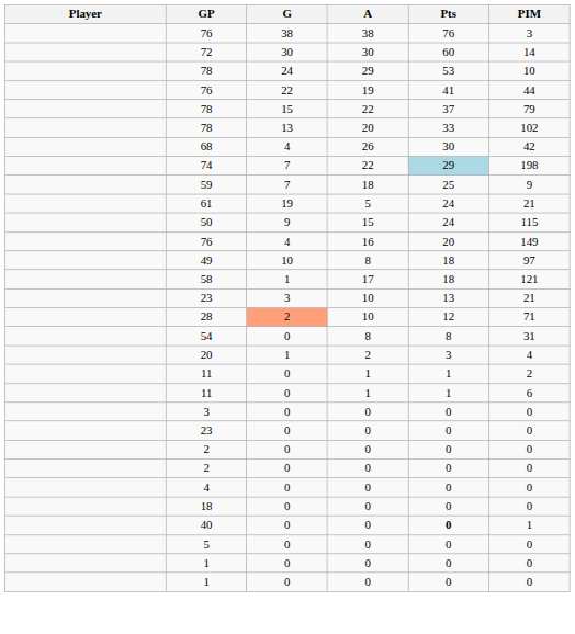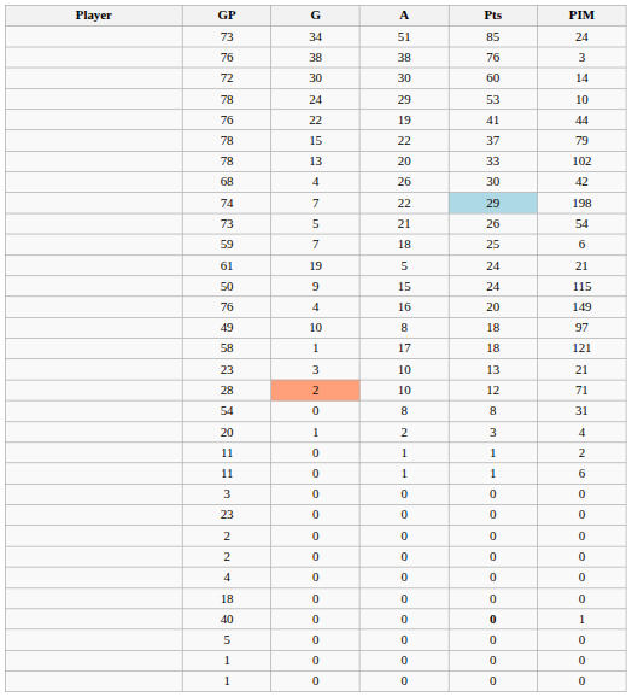 <table class="wikitable sortable" width="60%">
 <tr ALIGN="center">
 <th bgcolor="#DDDDFF" width="10%">Player</th>
 <th bgcolor="#DDDDFF" width="5%">GP</th>
 <th bgcolor="#DDDDFF" width="5%">G</th>
 <th bgcolor="#DDDDFF" width="5%">A</th>
 <th bgcolor="#DDDDFF" width="5%">Pts</th>
 <th bgcolor="#DDDDFF" width="5%">PIM</th>
+</tr>
+<tr align="center">
+<td align="right"></td>
+<td>73</td>
+<td>34</td>
+<td>51</td>
+<td>85</td>
+<td>24</td>
 </tr>
 <tr align="center">
 <td align="right"></td>
 <td>76</td>
 <td>38</td>
 <td>38</td>
 <td>76</td>
 <td>3</td>
 </tr>
 <tr align="center">
 <td align="right"></td>
 <td>72</td>
 <td>30</td>
 <td>30</td>
 <td>60</td>
 <td>14</td>
 </tr>
 <tr align="center">
 <td align="right"></td>
 <td>78</td>
 <td>24</td>
 <td>29</td>
 <td>53</td>
 <td>10</td>
 </tr>
 <tr align="center">
 <td align="right"></td>
 <td>76</td>
 <td>22</td>
 <td>19</td>
 <td>41</td>
 <td>44</td>
 </tr>
 <tr align="center">
 <td align="right"></td>
 <td>78</td>
 <td>15</td>
 <td>22</td>
 <td>37</td>
 <td>79</td>
 </tr>
 <tr align="center">
 <td align="right"></td>
 <td>78</td>
 <td>13</td>
 <td>20</td>
 <td>33</td>
 <td>102</td>
 </tr>
 <tr align="center">
 <td align="right"></td>
 <td>68</td>
 <td>4</td>
 <td>26</td>
 <td>30</td>
 <td>42</td>
 </tr>
 <tr align="center">
 <td align="right"></td>
 <td>74</td>
 <td>7</td>
 <td>22</td>
 <td style="background: lightblue;">29</td>
 <td>198</td>
 </tr>
 <tr align="center">
 <td align="right"></td>
+<td>73</td>
+<td>5</td>
+<td>21</td>
+<td>26</td>
+<td>54</td>
+</tr>
+<tr align="center">
+<td align="right"></td>
 <td>59</td>
 <td>7</td>
 <td>18</td>
 <td>25</td>
-<td>9</td>
+<td>6</td>
 </tr>
 <tr align="center">
 <td align="right"></td>
 <td>61</td>
 <td>19</td>
 <td>5</td>
 <td>24</td>
 <td>21</td>
 </tr>
 <tr align="center">
 <td align="right"></td>
 <td>50</td>
 <td>9</td>
 <td>15</td>
 <td>24</td>
 <td>115</td>
 </tr>
 <tr align="center">
 <td align="right"></td>
 <td>76</td>
 <td>4</td>
 <td>16</td>
 <td>20</td>
 <td>149</td>
 </tr>
 <tr align="center">
 <td align="right"></td>
 <td>49</td>
 <td>10</td>
 <td>8</td>
 <td>18</td>
 <td>97</td>
 </tr>
 <tr align="center">
 <td align="right"></td>
 <td>58</td>
 <td>1</td>
 <td>17</td>
 <td>18</td>
 <td>121</td>
 </tr>
 <tr align="center">
 <td align="right"></td>
 <td>23</td>
 <td>3</td>
 <td>10</td>
 <td>13</td>
 <td>21</td>
 </tr>
 <tr align="center">
 <td align="right"></td>
 <td>28</td>
 <td style="background: lightsalmon;">2</td>
 <td>10</td>
 <td>12</td>
 <td>71</td>
 </tr>
 <tr align="center">
 <td align="right"></td>
 <td>54</td>
 <td>0</td>
 <td>8</td>
 <td>8</td>
 <td>31</td>
 </tr>
 <tr align="center">
 <td align="right"></td>
 <td>20</td>
 <td>1</td>
 <td>2</td>
 <td>3</td>
 <td>4</td>
 </tr>
 <tr align="center">
 <td align="right"></td>
 <td>11</td>
 <td>0</td>
 <td>1</td>
 <td>1</td>
 <td>2</td>
 </tr>
 <tr align="center">
 <td align="right"></td>
 <td>11</td>
 <td>0</td>
 <td>1</td>
 <td>1</td>
 <td>6</td>
 </tr>
 <tr align="center">
 <td align="right"></td>
 <td>3</td>
 <td>0</td>
 <td>0</td>
 <td>0</td>
 <td>0</td>
 </tr>
 <tr align="center">
 <td align="right"></td>
 <td>23</td>
 <td>0</td>
 <td>0</td>
 <td>0</td>
 <td>0</td>
 </tr>
 <tr align="center">
 <td align="right"></td>
 <td>2</td>
 <td>0</td>
 <td>0</td>
 <td>0</td>
 <td>0</td>
 </tr>
 <tr align="center">
 <td align="right"></td>
 <td>2</td>
 <td>0</td>
 <td>0</td>
 <td>0</td>
 <td>0</td>
 </tr>
 <tr align="center">
 <td align="right"></td>
 <td>4</td>
 <td>0</td>
 <td>0</td>
 <td>0</td>
 <td>0</td>
 </tr>
 <tr align="center">
 <td align="right"></td>
 <td>18</td>
 <td>0</td>
 <td>0</td>
 <td>0</td>
 <td>0</td>
 </tr>
 <tr align="center">
 <td align="right"></td>
 <td>40</td>
 <td>0</td>
 <td>0</td>
 <td><strong>0</strong></td>
 <td>1</td>
 </tr>
 <tr align="center">
 <td align="right"></td>
 <td>5</td>
 <td>0</td>
 <td>0</td>
 <td>0</td>
 <td>0</td>
 </tr>
 <tr align="center">
 <td align="right"></td>
 <td>1</td>
 <td>0</td>
 <td>0</td>
 <td>0</td>
 <td>0</td>
 </tr>
 <tr align="center">
 <td align="right"></td>
 <td>1</td>
 <td>0</td>
 <td>0</td>
 <td>0</td>
 <td>0</td>
 </tr>
 </table>
